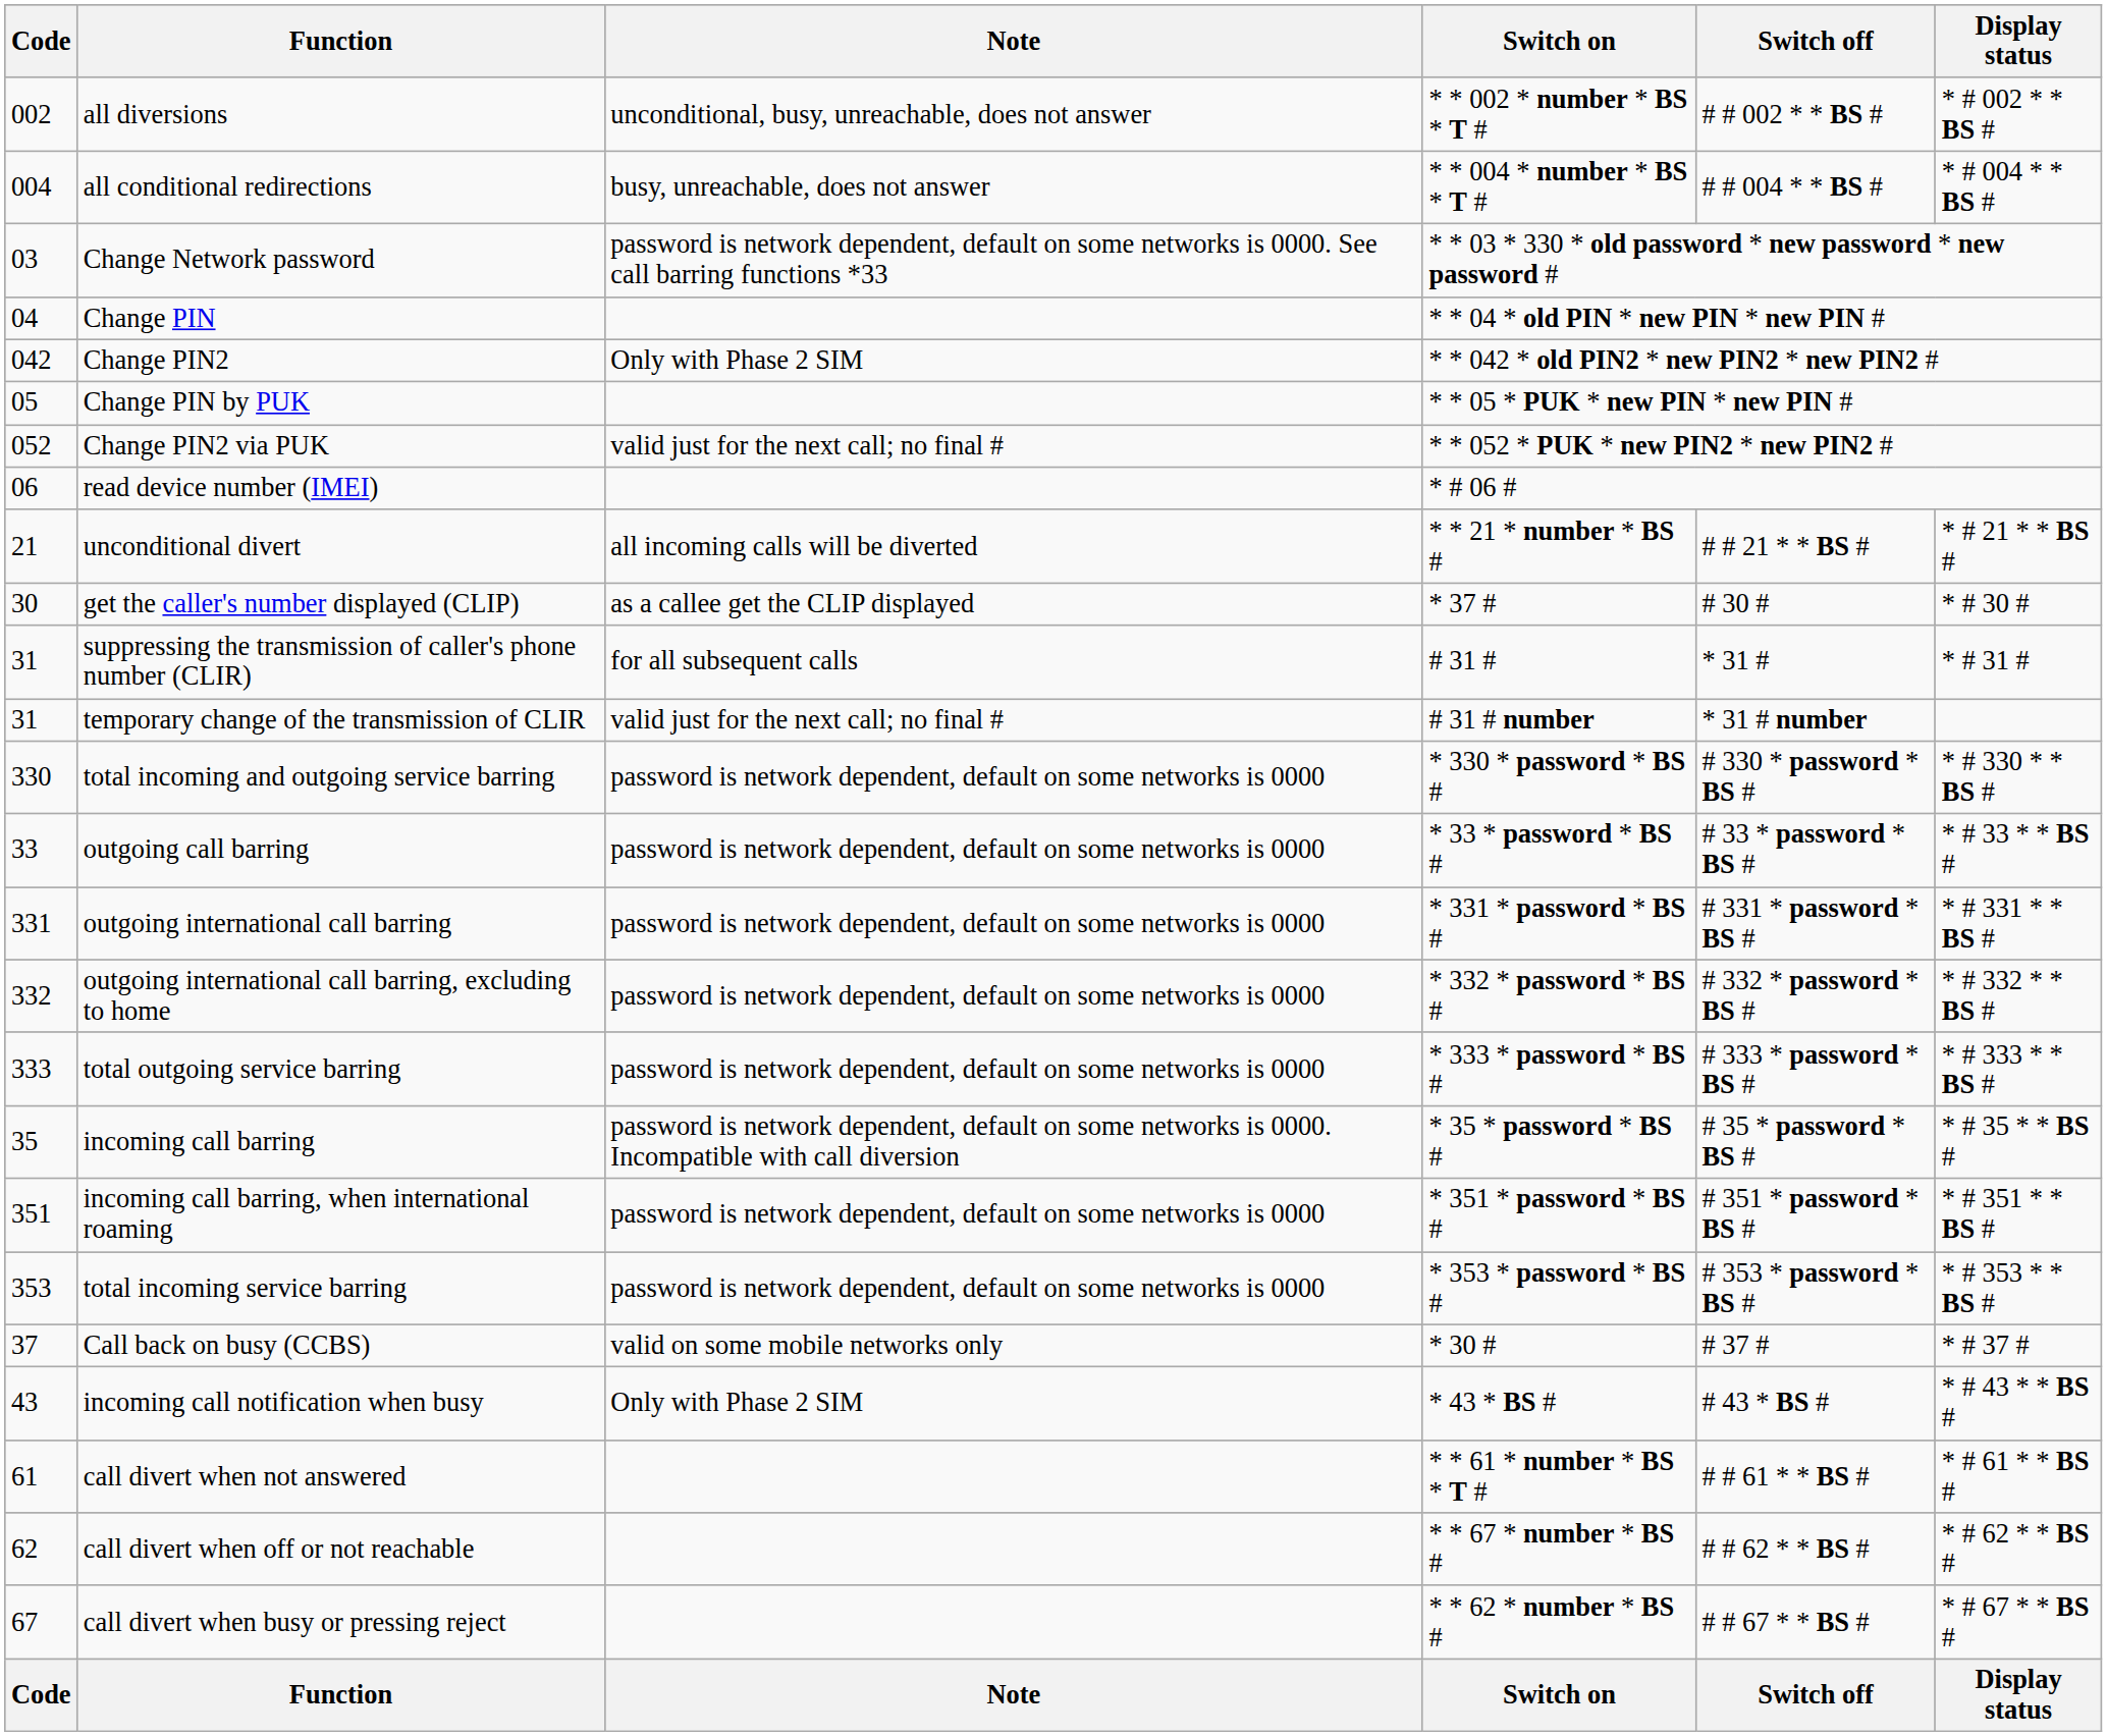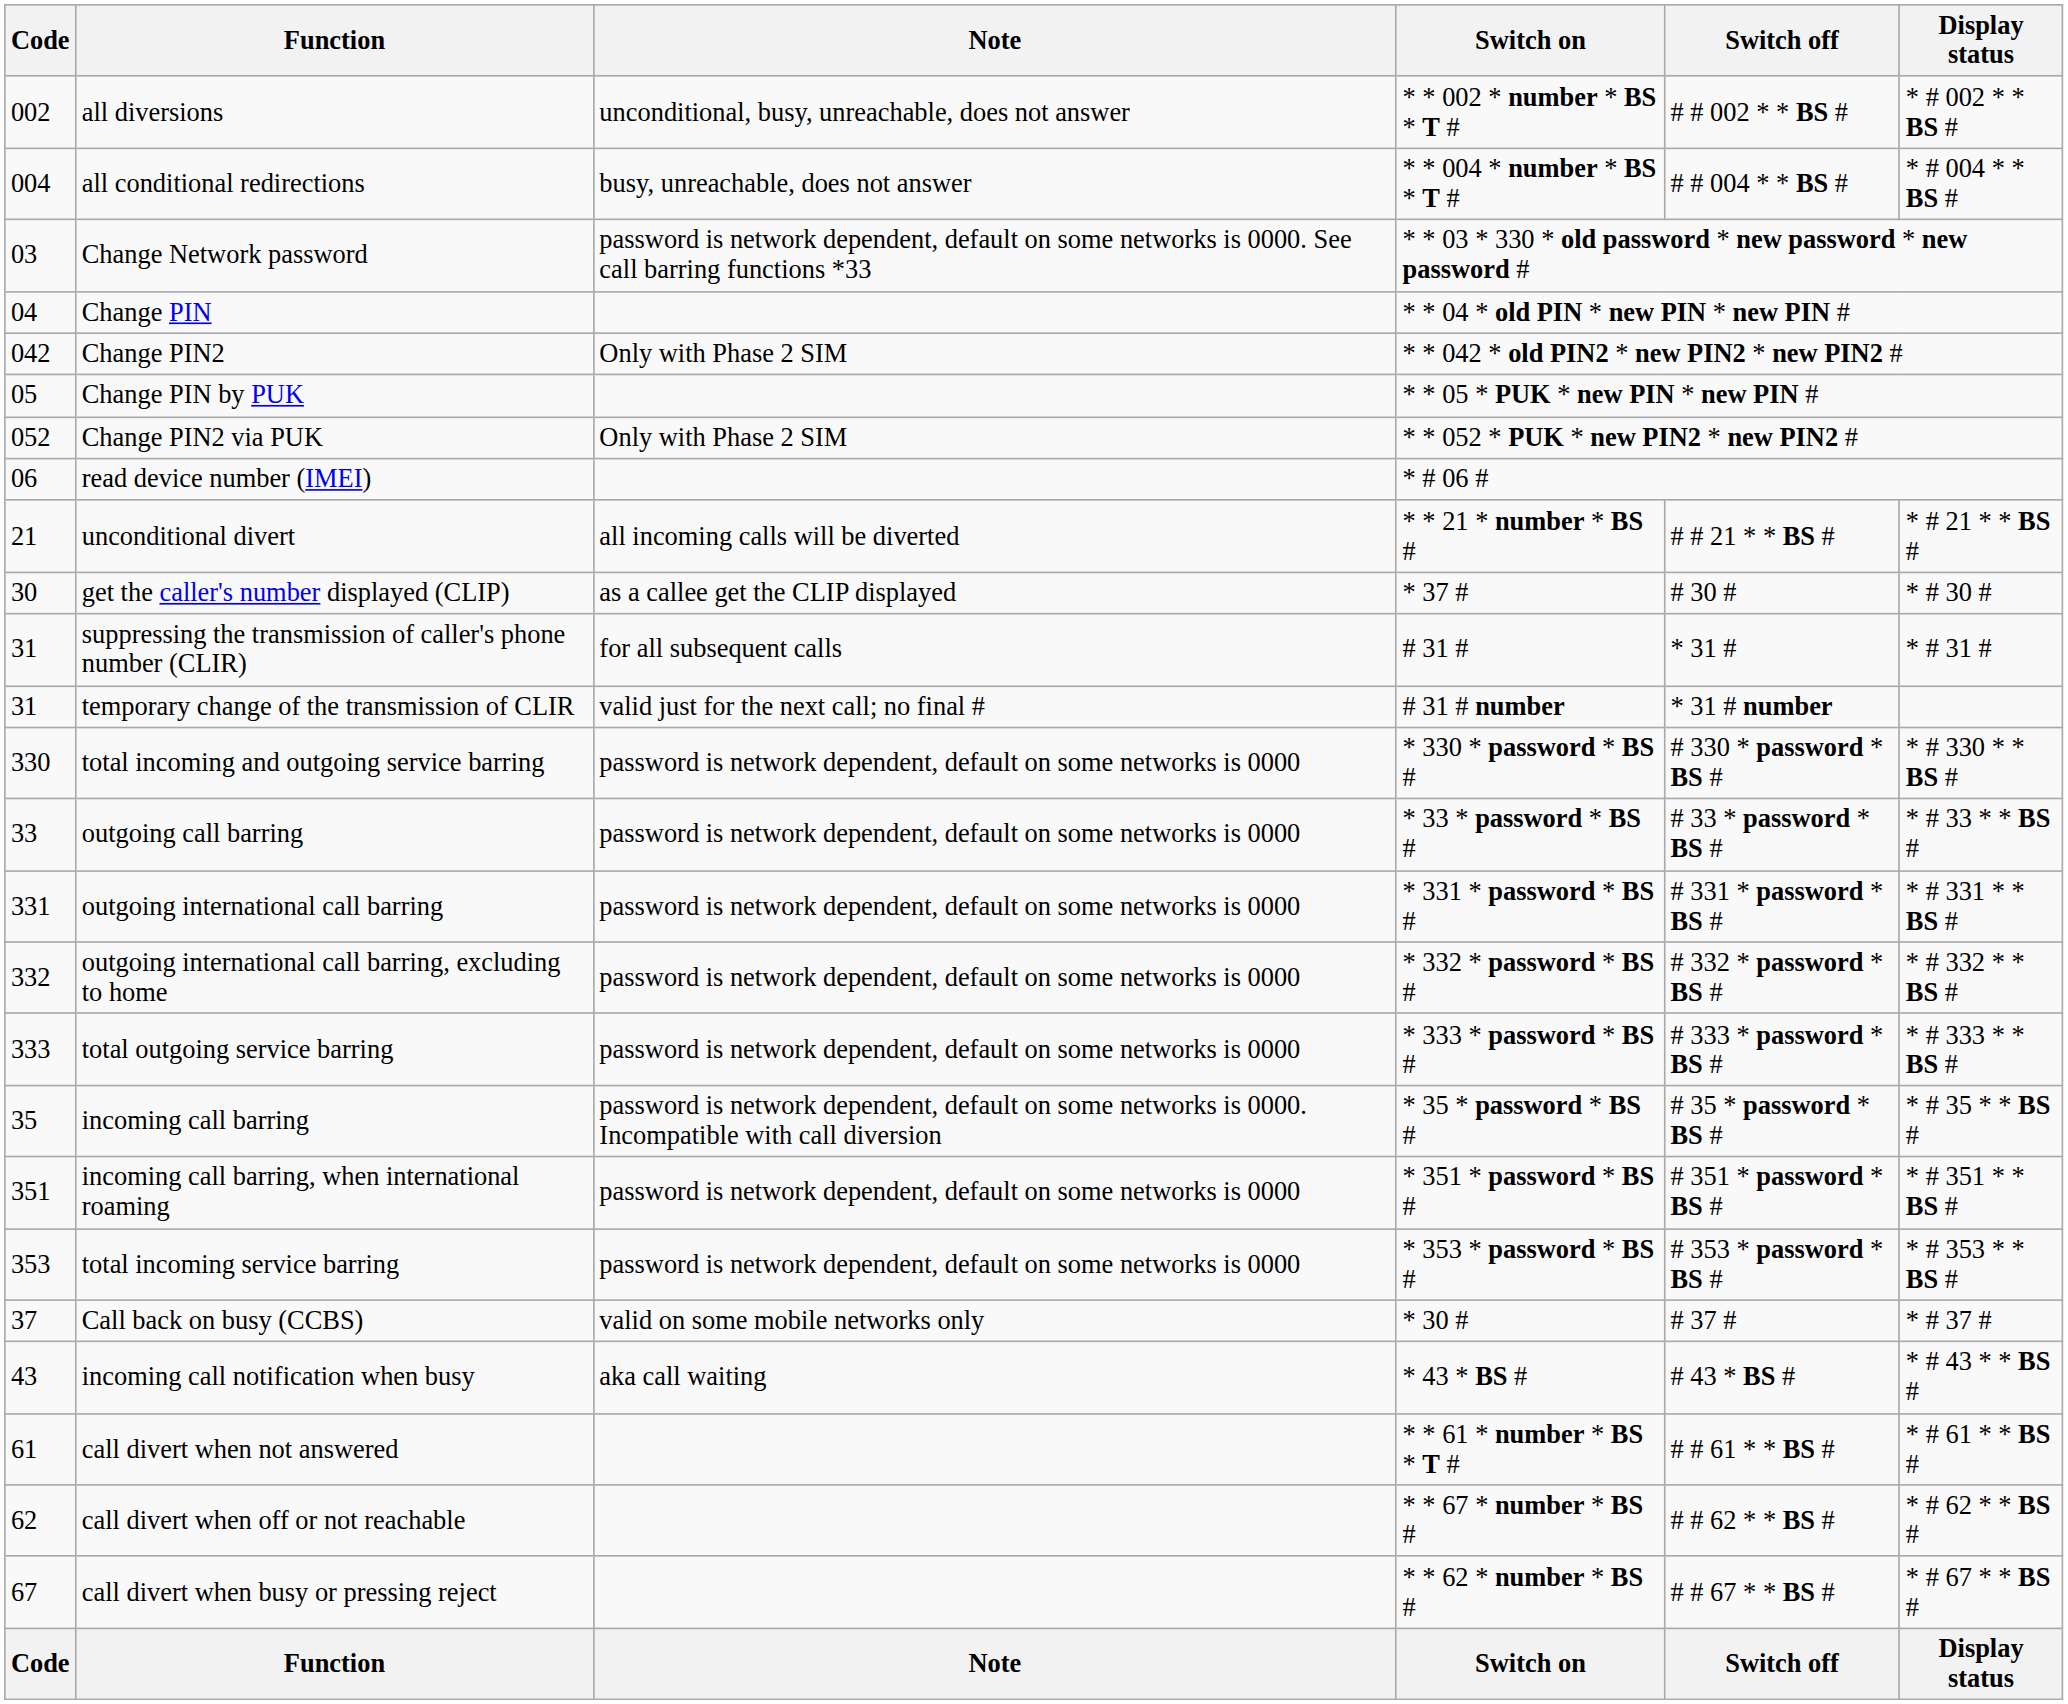 <table Class = "wikitable sortable">
 <tr>
 <th>Code</th>
 <th>Function</th>
 <th>Note</th>
 <th>Switch on</th>
 <th>Switch off</th>
 <th>Display status</th>
 </tr>
 <tr>
 <td>002</td>
 <td>all diversions</td>
 <td>unconditional, busy, unreachable, does not answer</td>
 <td>* * 002 * <strong>number</strong> * <strong>BS</strong> * <strong>T</strong> #</td>
 <td># # 002 * * <strong>BS</strong> #</td>
 <td>* # 002 * * <strong>BS</strong> #</td>
 </tr>
 <tr>
 <td>004</td>
 <td>all conditional redirections</td>
 <td>busy, unreachable, does not answer</td>
 <td>* * 004 * <strong>number</strong> * <strong>BS</strong> * <strong>T</strong> #</td>
 <td># # 004 * * <strong>BS</strong> #</td>
 <td>* # 004 * * <strong>BS</strong> #</td>
 </tr>
 <tr>
 <td>03</td>
 <td>Change Network password</td>
 <td>password is network dependent, default on some networks is 0000. See call barring functions *33</td>
 <td colspan = "3">* * 03 * 330 * <strong>old password</strong> * <strong>new password</strong> * <strong>new password</strong> #</td>
 </tr>
 <tr>
 <td>04</td>
 <td>Change <a href='#'>PIN</a></td>
 <td></td>
 <td colspan = "3">* * 04 * <strong>old PIN</strong> * <strong>new PIN</strong> * <strong>new PIN</strong> #</td>
 </tr>
 <tr>
 <td>042</td>
 <td>Change PIN2</td>
 <td>Only with Phase 2 SIM</td>
 <td colspan = "3">* * 042 * <strong>old PIN2</strong> * <strong>new PIN2</strong> * <strong>new PIN2</strong> #</td>
 </tr>
 <tr>
 <td>05</td>
 <td>Change PIN by <a href='#'>PUK</a></td>
 <td></td>
 <td colspan="3">* * 05 * <strong>PUK</strong> * <strong>new PIN</strong> * <strong>new PIN</strong> #</td>
 </tr>
 <tr>
 <td>052</td>
 <td>Change PIN2 via PUK</td>
-<td>valid just for the next call; no final #</td>
+<td>Only with Phase 2 SIM</td>
 <td colspan = "3">* * 052 * <strong>PUK</strong> * <strong>new PIN2</strong> * <strong>new PIN2</strong> #</td>
 </tr>
 <tr>
 <td>06</td>
 <td>read device number (<a href='#'>IMEI</a>)</td>
 <td></td>
 <td colspan = "3">* # 06 #</td>
 </tr>
 <tr>
 <td>21</td>
 <td>unconditional divert</td>
 <td>all incoming calls will be diverted</td>
 <td>* * 21 * <strong>number</strong> * <strong>BS</strong> #</td>
 <td># # 21 * * <strong>BS</strong> #</td>
 <td>* # 21 * * <strong>BS</strong> #</td>
 </tr>
 <tr>
 <td>30</td>
 <td>get the <a href='#'>caller's number</a> displayed (CLIP)</td>
 <td>as a callee get the CLIP displayed</td>
 <td>* 37 #</td>
 <td># 30 #</td>
 <td>* # 30 #</td>
 </tr>
 <tr>
 <td>31</td>
 <td>suppressing the transmission of caller's phone number (CLIR)</td>
 <td>for all subsequent calls</td>
 <td># 31 #</td>
 <td>* 31 #</td>
 <td>* # 31 #</td>
 </tr>
 <tr>
 <td>31</td>
 <td>temporary change of the transmission of CLIR</td>
 <td>valid just for the next call; no final #</td>
 <td># 31 # <strong>number</strong></td>
 <td>* 31 # <strong>number</strong></td>
 <td></td>
 </tr>
 <tr>
 <td>330</td>
 <td>total incoming and outgoing service barring</td>
 <td>password is network dependent, default on some networks is 0000</td>
 <td>* 330 * <strong>password</strong> * <strong>BS</strong> #</td>
 <td># 330 * <strong>password</strong> * <strong>BS</strong> #</td>
 <td>* # 330 * * <strong>BS</strong> #</td>
 </tr>
 <tr>
 <td>33</td>
 <td>outgoing call barring</td>
 <td>password is network dependent, default on some networks is 0000</td>
 <td>* 33 * <strong>password</strong> * <strong>BS</strong> #</td>
 <td># 33 * <strong>password</strong> * <strong>BS</strong> #</td>
 <td>* # 33 * * <strong>BS</strong> #</td>
 </tr>
 <tr>
 <td>331</td>
 <td>outgoing international call barring</td>
 <td>password is network dependent, default on some networks is 0000</td>
 <td>* 331 * <strong>password</strong> * <strong>BS</strong> #</td>
 <td># 331 * <strong>password</strong> * <strong>BS</strong> #</td>
 <td>* # 331 * * <strong>BS</strong> #</td>
 </tr>
 <tr>
 <td>332</td>
 <td>outgoing international call barring, excluding to home</td>
 <td>password is network dependent, default on some networks is 0000</td>
 <td>* 332 * <strong>password</strong> * <strong>BS</strong> #</td>
 <td># 332 * <strong>password</strong> * <strong>BS</strong> #</td>
 <td>* # 332 * * <strong>BS</strong> #</td>
 </tr>
 <tr>
 <td>333</td>
 <td>total outgoing service barring</td>
 <td>password is network dependent, default on some networks is 0000</td>
 <td>* 333 * <strong>password</strong> * <strong>BS</strong> #</td>
 <td># 333 * <strong>password</strong> * <strong>BS</strong> #</td>
 <td>* # 333 * * <strong>BS</strong> #</td>
 </tr>
 <tr>
 <td>35</td>
 <td>incoming call barring</td>
 <td>password is network dependent, default on some networks is 0000. Incompatible with call diversion</td>
 <td>* 35 * <strong>password</strong> * <strong>BS</strong> #</td>
 <td># 35 * <strong>password</strong> * <strong>BS</strong> #</td>
 <td>* # 35 * * <strong>BS</strong> #</td>
 </tr>
 <tr>
 <td>351</td>
 <td>incoming call barring, when international roaming</td>
 <td>password is network dependent, default on some networks is 0000</td>
 <td>* 351 * <strong>password</strong> * <strong>BS</strong> #</td>
 <td># 351 * <strong>password</strong> * <strong>BS</strong> #</td>
 <td>* # 351 * * <strong>BS</strong> #</td>
 </tr>
 <tr>
 <td>353</td>
 <td>total incoming service barring</td>
 <td>password is network dependent, default on some networks is 0000</td>
 <td>* 353 * <strong>password</strong> * <strong>BS</strong> #</td>
 <td># 353 * <strong>password</strong> * <strong>BS</strong> #</td>
 <td>* # 353 * * <strong>BS</strong> #</td>
 </tr>
 <tr>
 <td>37</td>
 <td>Call back on busy (CCBS)</td>
 <td>valid on some mobile networks only</td>
 <td>* 30 #</td>
 <td># 37 #</td>
 <td>* # 37 #</td>
 </tr>
 <tr>
 <td>43</td>
 <td>incoming call notification when busy</td>
-<td>Only with Phase 2 SIM</td>
+<td>aka call waiting</td>
 <td>* 43 * <strong>BS</strong> #</td>
 <td># 43 * <strong>BS</strong> #</td>
 <td>* # 43 * * <strong>BS</strong> #</td>
 </tr>
 <tr>
 <td>61</td>
 <td>call divert when not answered</td>
 <td></td>
 <td>* * 61 * <strong>number</strong> * <strong>BS</strong> * <strong>T</strong> #</td>
 <td># # 61 * * <strong>BS</strong> #</td>
 <td>* # 61 * * <strong>BS</strong> #</td>
 </tr>
 <tr>
 <td>62</td>
 <td>call divert when off or not reachable</td>
 <td></td>
 <td>* * 67 * <strong>number</strong> * <strong>BS</strong> #</td>
 <td># # 62 * * <strong>BS</strong> #</td>
 <td>* # 62 * * <strong>BS</strong> #</td>
 </tr>
 <tr>
 <td>67</td>
 <td>call divert when busy or pressing reject</td>
 <td></td>
 <td>* * 62 * <strong>number</strong> * <strong>BS</strong> #</td>
 <td># # 67 * * <strong>BS</strong> #</td>
 <td>* # 67 * * <strong>BS</strong> #</td>
 </tr>
 <tr>
 <th>Code</th>
 <th>Function</th>
 <th>Note</th>
 <th>Switch on</th>
 <th>Switch off</th>
 <th>Display status</th>
 </tr>
 </table>
